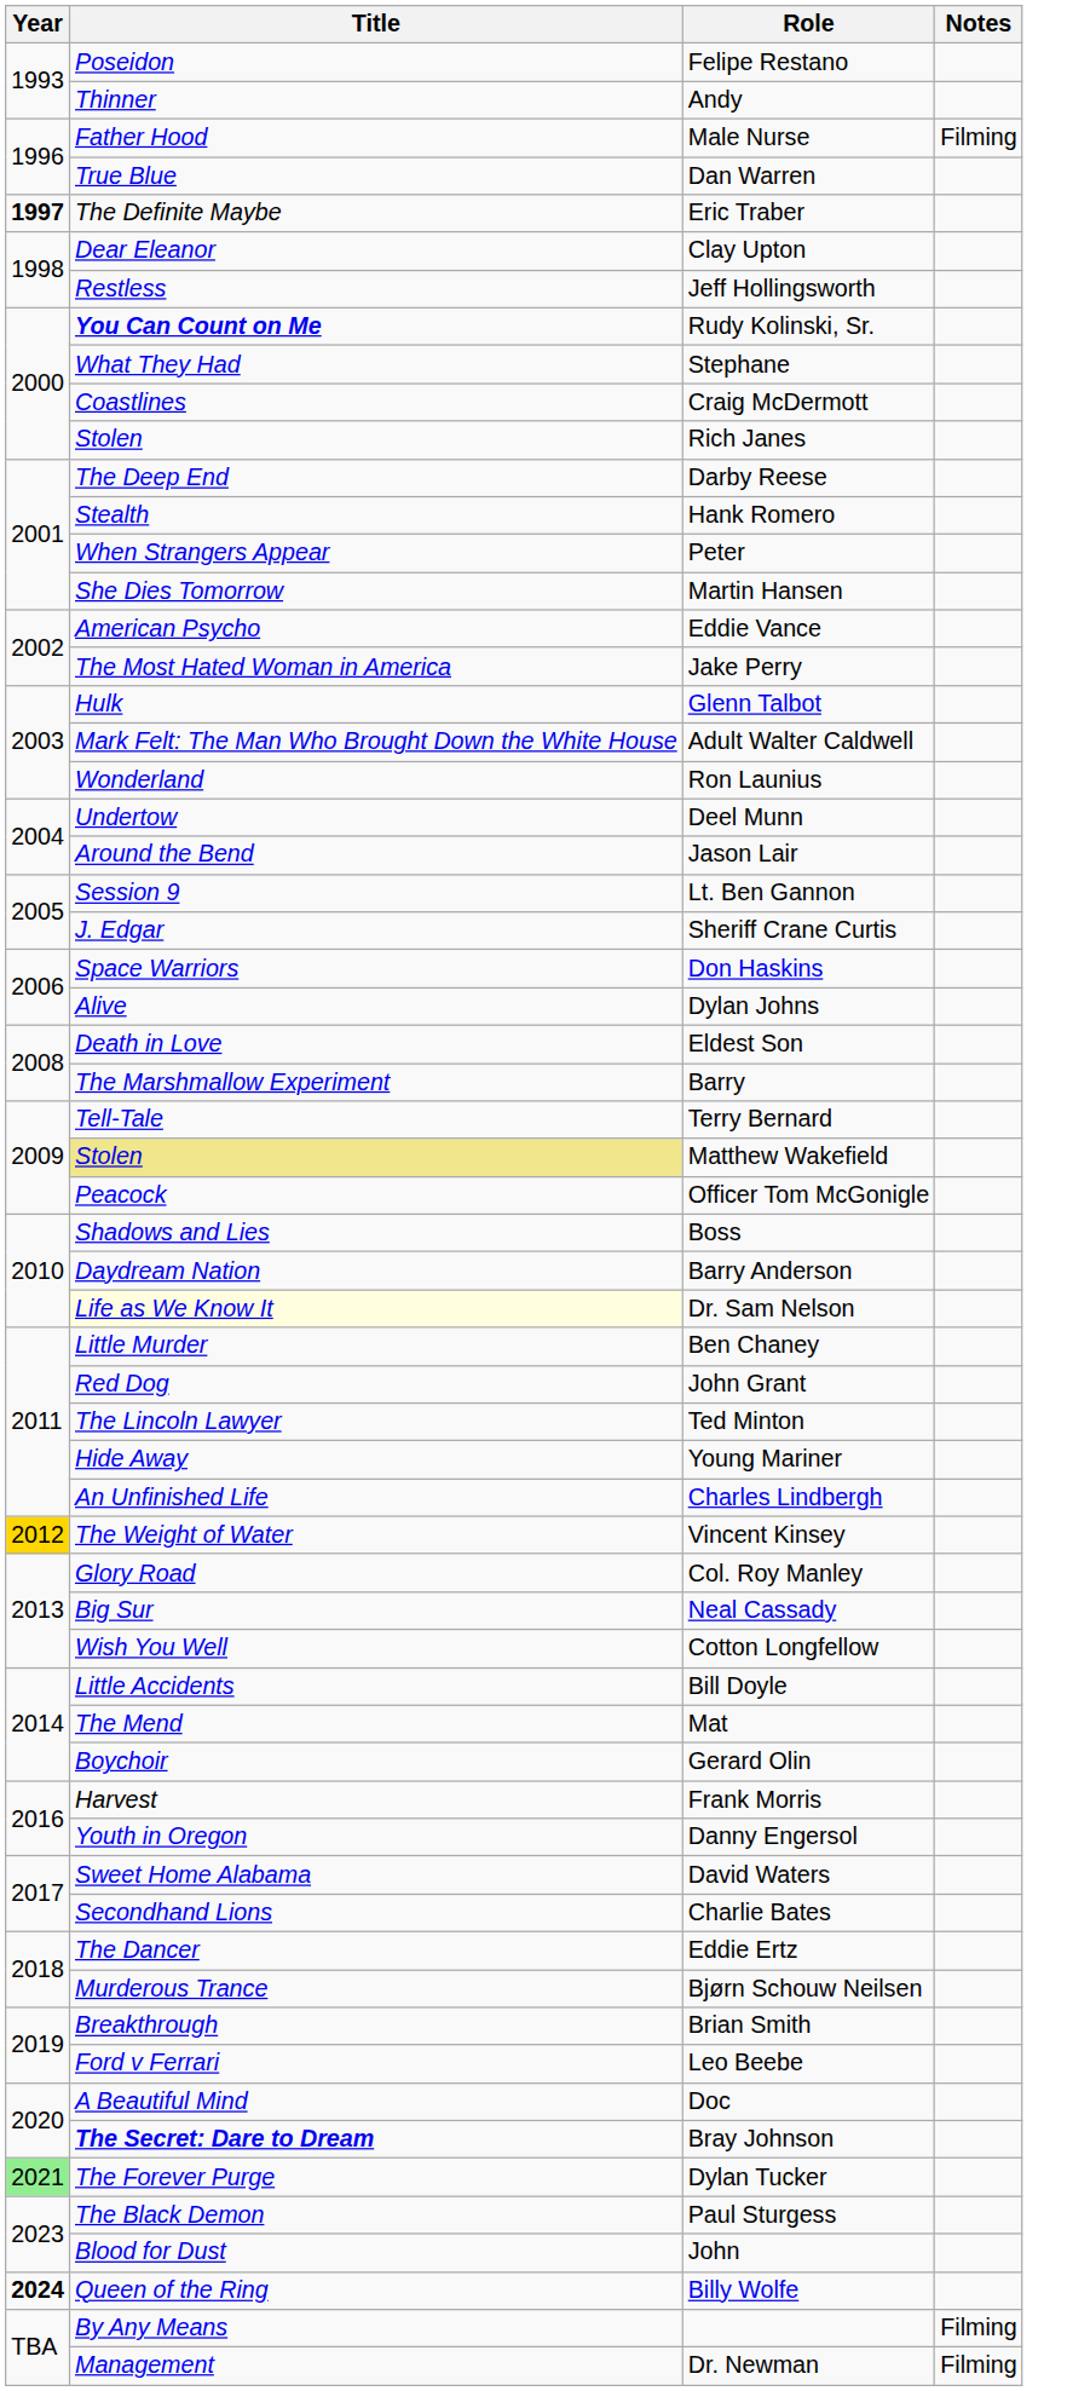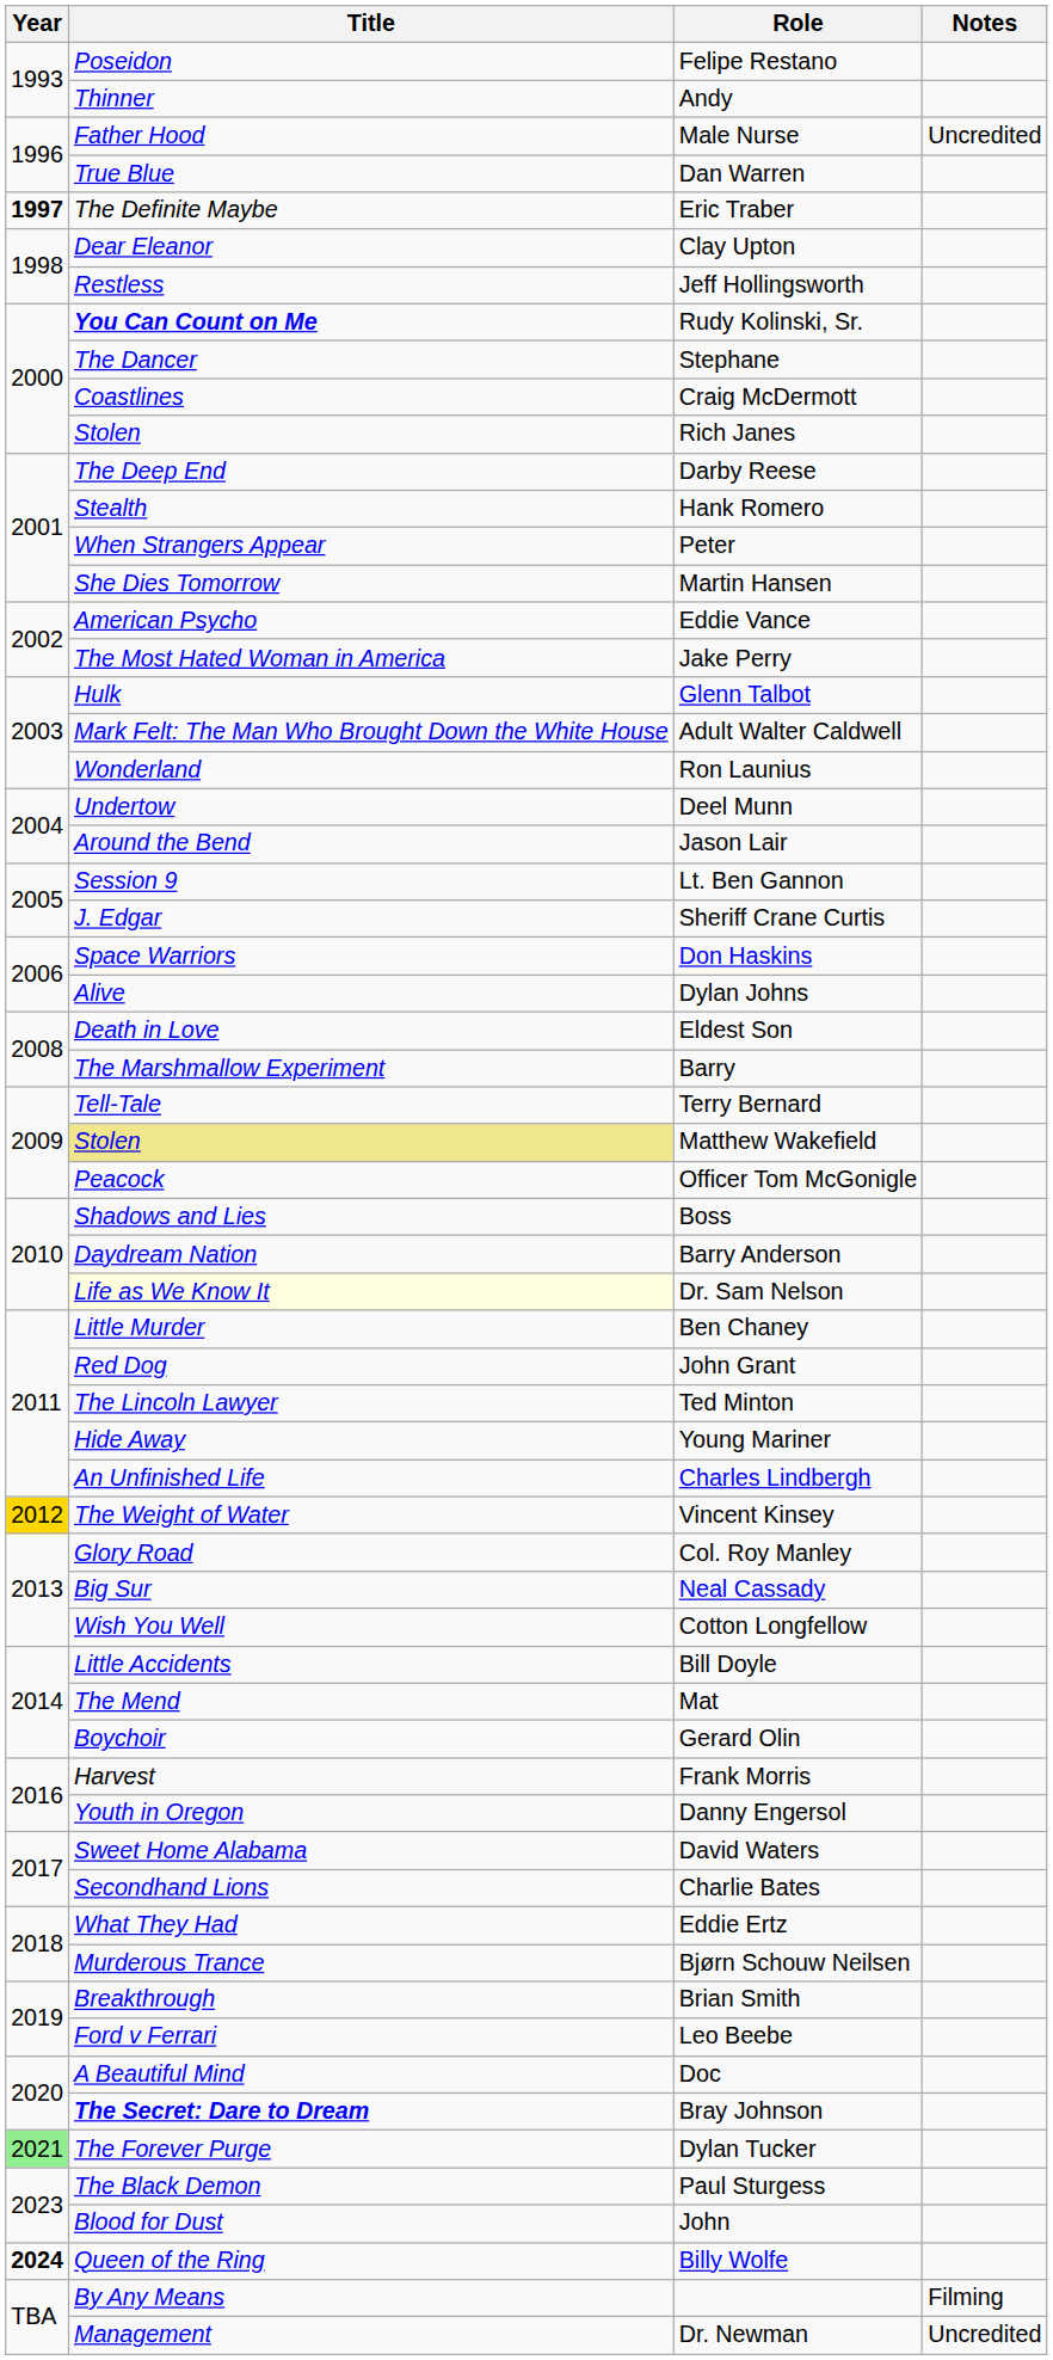 <table class="wikitable sortable">
 <tr>
 <th>Year</th>
 <th>Title</th>
 <th>Role</th>
 <th>Notes</th>
 </tr>
 <tr>
 <td rowspan="2">1993</td>
 <td><em><a href='#'>Poseidon</a></em></td>
 <td>Felipe Restano</td>
 <td></td>
 </tr>
 <tr>
 <td><em><a href='#'>Thinner</a></em></td>
 <td>Andy</td>
 <td></td>
 </tr>
 <tr>
 <td rowspan="2">1996</td>
 <td><em><a href='#'>Father Hood</a></em></td>
 <td>Male Nurse</td>
-<td>Filming</td>
+<td>Uncredited</td>
 </tr>
 <tr>
 <td><em><a href='#'>True Blue</a></em></td>
 <td>Dan Warren</td>
 <td></td>
 </tr>
 <tr>
 <td><strong>1997</strong></td>
 <td><em>The Definite Maybe</em></td>
 <td>Eric Traber</td>
 <td></td>
 </tr>
 <tr>
 <td rowspan="2">1998</td>
 <td><em><a href='#'>Dear Eleanor</a></em></td>
 <td>Clay Upton</td>
 <td></td>
 </tr>
 <tr>
 <td><em><a href='#'>Restless</a></em></td>
 <td>Jeff Hollingsworth</td>
 <td></td>
 </tr>
 <tr>
 <td rowspan="4">2000</td>
 <td><strong><em><a href='#'>You Can Count on Me</a></em></strong></td>
 <td>Rudy Kolinski, Sr.</td>
 <td></td>
 </tr>
 <tr>
-<td><em><a href='#'>What They Had</a></em></td>
+<td><em><a href='#'>The Dancer</a></em></td>
 <td>Stephane</td>
 <td></td>
 </tr>
 <tr>
 <td><em><a href='#'>Coastlines</a></em></td>
 <td>Craig McDermott</td>
 <td></td>
 </tr>
 <tr>
 <td><em><a href='#'>Stolen</a></em></td>
 <td>Rich Janes</td>
 <td></td>
 </tr>
 <tr>
 <td rowspan="4">2001</td>
 <td><em><a href='#'>The Deep End</a></em></td>
 <td>Darby Reese</td>
 <td></td>
 </tr>
 <tr>
 <td><em><a href='#'>Stealth</a></em></td>
 <td>Hank Romero</td>
 <td></td>
 </tr>
 <tr>
 <td><em><a href='#'>When Strangers Appear</a></em></td>
 <td>Peter</td>
 <td></td>
 </tr>
 <tr>
 <td><em><a href='#'>She Dies Tomorrow</a></em></td>
 <td>Martin Hansen</td>
 <td></td>
 </tr>
 <tr>
 <td rowspan="2">2002</td>
 <td><em><a href='#'>American Psycho</a></em></td>
 <td>Eddie Vance</td>
 <td></td>
 </tr>
 <tr>
 <td><em><a href='#'>The Most Hated Woman in America</a></em></td>
 <td>Jake Perry</td>
 <td></td>
 </tr>
 <tr>
 <td rowspan="3">2003</td>
 <td><em><a href='#'>Hulk</a></em></td>
 <td><a href='#'>Glenn Talbot</a></td>
 <td></td>
 </tr>
 <tr>
 <td><em><a href='#'>Mark Felt: The Man Who Brought Down the White House</a></em></td>
 <td>Adult Walter Caldwell</td>
 <td></td>
 </tr>
 <tr>
 <td><em><a href='#'>Wonderland</a></em></td>
 <td>Ron Launius</td>
 <td></td>
 </tr>
 <tr>
 <td rowspan="2">2004</td>
 <td><em><a href='#'>Undertow</a></em></td>
 <td>Deel Munn</td>
 <td></td>
 </tr>
 <tr>
 <td><em><a href='#'>Around the Bend</a></em></td>
 <td>Jason Lair</td>
 <td></td>
 </tr>
 <tr>
 <td rowspan="2">2005</td>
 <td><em><a href='#'>Session 9</a></em></td>
 <td>Lt. Ben Gannon</td>
 <td></td>
 </tr>
 <tr>
 <td><em><a href='#'>J. Edgar</a></em></td>
 <td>Sheriff Crane Curtis</td>
 <td></td>
 </tr>
 <tr>
 <td rowspan="2">2006</td>
 <td><em><a href='#'>Space Warriors</a></em></td>
 <td><a href='#'>Don Haskins</a></td>
 <td></td>
 </tr>
 <tr>
 <td><em><a href='#'>Alive</a></em></td>
 <td>Dylan Johns</td>
 <td></td>
 </tr>
 <tr>
 <td rowspan="2">2008</td>
 <td><em><a href='#'>Death in Love</a></em></td>
 <td>Eldest Son</td>
 <td></td>
 </tr>
 <tr>
 <td><em><a href='#'>The Marshmallow Experiment</a></em></td>
 <td>Barry</td>
 <td></td>
 </tr>
 <tr>
 <td rowspan="3">2009</td>
 <td><em><a href='#'>Tell-Tale</a></em></td>
 <td>Terry Bernard</td>
 <td></td>
 </tr>
 <tr>
 <td style="background: khaki;"><em><a href='#'>Stolen</a></em></td>
 <td>Matthew Wakefield</td>
 <td></td>
 </tr>
 <tr>
 <td><em><a href='#'>Peacock</a></em></td>
 <td>Officer Tom McGonigle</td>
 <td></td>
 </tr>
 <tr>
 <td rowspan="3">2010</td>
 <td><em><a href='#'>Shadows and Lies</a></em></td>
 <td>Boss</td>
 <td></td>
 </tr>
 <tr>
 <td><em><a href='#'>Daydream Nation</a></em></td>
 <td>Barry Anderson</td>
 <td></td>
 </tr>
 <tr>
 <td style="background: lightyellow;"><em><a href='#'>Life as We Know It</a></em></td>
 <td>Dr. Sam Nelson</td>
 <td></td>
 </tr>
 <tr>
 <td rowspan="5">2011</td>
 <td><em><a href='#'>Little Murder</a></em></td>
 <td>Ben Chaney</td>
 <td></td>
 </tr>
 <tr>
 <td><em><a href='#'>Red Dog</a></em></td>
 <td>John Grant</td>
 <td></td>
 </tr>
 <tr>
 <td><em><a href='#'>The Lincoln Lawyer</a></em></td>
 <td>Ted Minton</td>
 <td></td>
 </tr>
 <tr>
 <td><em><a href='#'>Hide Away</a></em></td>
 <td>Young Mariner</td>
 <td></td>
 </tr>
 <tr>
 <td><em><a href='#'>An Unfinished Life</a></em></td>
 <td><a href='#'>Charles Lindbergh</a></td>
 <td></td>
 </tr>
 <tr>
 <td style="background: gold;">2012</td>
 <td><em><a href='#'>The Weight of Water</a></em></td>
 <td>Vincent Kinsey</td>
 <td></td>
 </tr>
 <tr>
 <td rowspan="3">2013</td>
 <td><em><a href='#'>Glory Road</a></em></td>
 <td>Col. Roy Manley</td>
 <td></td>
 </tr>
 <tr>
 <td><em><a href='#'>Big Sur</a></em></td>
 <td><a href='#'>Neal Cassady</a></td>
 <td></td>
 </tr>
 <tr>
 <td><em><a href='#'>Wish You Well</a></em></td>
 <td>Cotton Longfellow</td>
 <td></td>
 </tr>
 <tr>
 <td rowspan="3">2014</td>
 <td><em><a href='#'>Little Accidents</a></em></td>
 <td>Bill Doyle</td>
 <td></td>
 </tr>
 <tr>
 <td><em><a href='#'>The Mend</a></em></td>
 <td>Mat</td>
 <td></td>
 </tr>
 <tr>
 <td><em><a href='#'>Boychoir</a></em></td>
 <td>Gerard Olin</td>
 <td></td>
 </tr>
 <tr>
 <td rowspan="2">2016</td>
 <td><em>Harvest</em></td>
 <td>Frank Morris</td>
 <td></td>
 </tr>
 <tr>
 <td><em><a href='#'>Youth in Oregon</a></em></td>
 <td>Danny Engersol</td>
 <td></td>
 </tr>
 <tr>
 <td rowspan="2">2017</td>
 <td><em><a href='#'>Sweet Home Alabama</a></em></td>
 <td>David Waters</td>
 <td></td>
 </tr>
 <tr>
 <td><em><a href='#'>Secondhand Lions</a></em></td>
 <td>Charlie Bates</td>
 <td></td>
 </tr>
 <tr>
 <td rowspan="2">2018</td>
-<td><em><a href='#'>The Dancer</a></em></td>
+<td><em><a href='#'>What They Had</a></em></td>
 <td>Eddie Ertz</td>
 <td></td>
 </tr>
 <tr>
 <td><em><a href='#'>Murderous Trance</a></em></td>
 <td>Bjørn Schouw Neilsen</td>
 <td></td>
 </tr>
 <tr>
 <td rowspan="2">2019</td>
 <td><em><a href='#'>Breakthrough</a></em></td>
 <td>Brian Smith</td>
 <td></td>
 </tr>
 <tr>
 <td><em><a href='#'>Ford v Ferrari</a></em></td>
 <td>Leo Beebe</td>
 <td></td>
 </tr>
 <tr>
 <td rowspan="2">2020</td>
 <td><em><a href='#'>A Beautiful Mind</a></em></td>
 <td>Doc</td>
 <td></td>
 </tr>
 <tr>
 <td><strong><em><a href='#'>The Secret: Dare to Dream</a></em></strong></td>
 <td>Bray Johnson</td>
 <td></td>
 </tr>
 <tr>
 <td style="background: lightgreen;">2021</td>
 <td><em><a href='#'>The Forever Purge</a></em></td>
 <td>Dylan Tucker</td>
 <td></td>
 </tr>
 <tr>
 <td rowspan="2">2023</td>
 <td><em><a href='#'>The Black Demon</a></em></td>
 <td>Paul Sturgess</td>
 <td></td>
 </tr>
 <tr>
 <td><em><a href='#'>Blood for Dust</a></em></td>
 <td>John</td>
 <td></td>
 </tr>
 <tr>
 <td><strong>2024</strong></td>
 <td><em><a href='#'>Queen of the Ring</a></em></td>
 <td><a href='#'>Billy Wolfe</a></td>
 <td></td>
 </tr>
 <tr>
 <td rowspan="2">TBA</td>
 <td><em><a href='#'>By Any Means</a></em></td>
 <td></td>
 <td>Filming</td>
 </tr>
 <tr>
 <td><em><a href='#'>Management</a></em></td>
 <td>Dr. Newman</td>
-<td>Filming</td>
+<td>Uncredited</td>
 </tr>
 </table>
